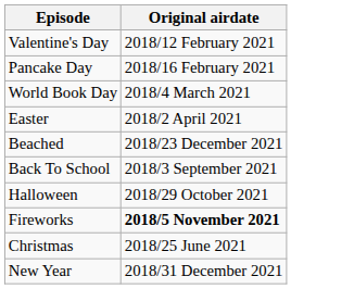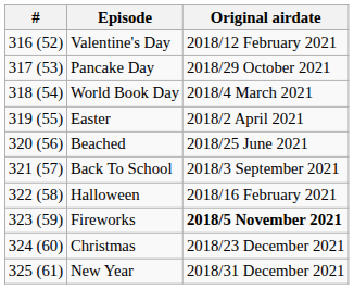 <table class="wikitable">
 <tr>
+<th>#</th>
 <th>Episode</th>
 <th>Original airdate</th>
 </tr>
 <tr>
+<td>316 (52)</td>
 <td>Valentine's Day</td>
 <td>2018/12 February 2021</td>
 </tr>
 <tr>
+<td>317 (53)</td>
 <td>Pancake Day</td>
-<td>2018/16 February 2021</td>
+<td>2018/29 October 2021</td>
 </tr>
 <tr>
+<td>318 (54)</td>
 <td>World Book Day</td>
 <td>2018/4 March 2021</td>
 </tr>
 <tr>
+<td>319 (55)</td>
 <td>Easter</td>
 <td>2018/2 April 2021</td>
 </tr>
 <tr>
+<td>320 (56)</td>
 <td>Beached</td>
-<td>2018/23 December 2021</td>
+<td>2018/25 June 2021</td>
 </tr>
 <tr>
+<td>321 (57)</td>
 <td>Back To School</td>
 <td>2018/3 September 2021</td>
 </tr>
 <tr>
+<td>322 (58)</td>
 <td>Halloween</td>
-<td>2018/29 October 2021</td>
+<td>2018/16 February 2021</td>
 </tr>
 <tr>
+<td>323 (59)</td>
 <td>Fireworks</td>
 <td><strong>2018/5 November 2021</strong></td>
 </tr>
 <tr>
+<td>324 (60)</td>
 <td>Christmas</td>
-<td>2018/25 June 2021</td>
+<td>2018/23 December 2021</td>
 </tr>
 <tr>
+<td>325 (61)</td>
 <td>New Year</td>
 <td>2018/31 December 2021</td>
 </tr>
 </table>
